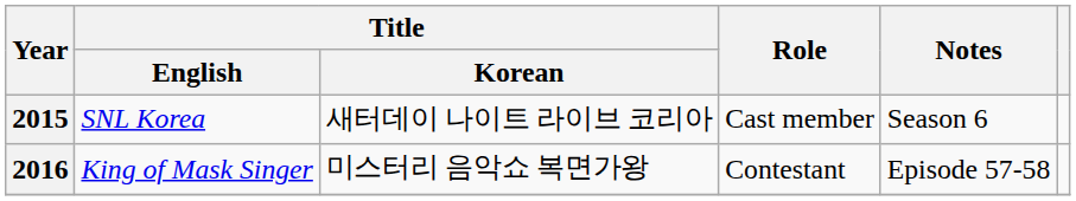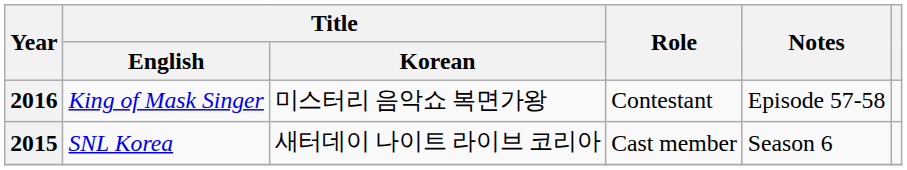 <table class="wikitable sortable plainrowheaders">
 <tr>
 <th scope="col" rowspan="2">Year</th>
 <th scope="col" colspan="2">Title</th>
 <th scope="col" rowspan="2">Role</th>
 <th scope="col" rowspan="2">Notes</th>
 <th scope="col" rowspan="2" class="unsortable"></th>
 </tr>
 <tr>
 <th scope="col">English</th>
 <th scope="col">Korean</th>
 </tr>
 <tr>
+<th scope="row">2016</th>
+<td><em><a href='#'>King of Mask Singer</a></em></td>
+<td>미스터리 음악쇼 복면가왕</td>
+<td>Contestant</td>
+<td>Episode 57-58</td>
+<td style="text-align:center"></td>
+</tr>
+<tr>
 <th scope="row">2015</th>
 <td><em><a href='#'>SNL Korea</a></em></td>
 <td>새터데이 나이트 라이브 코리아</td>
 <td>Cast member</td>
 <td>Season 6</td>
 <td style="text-align:center"></td>
 </tr>
 <tr>
-<th scope="row">2016</th>
-<td><em><a href='#'>King of Mask Singer</a></em></td>
-<td>미스터리 음악쇼 복면가왕</td>
-<td>Contestant</td>
-<td>Episode 57-58</td>
-<td style="text-align:center"></td>
-</tr>
-<tr>
 </tr>
 </table>
